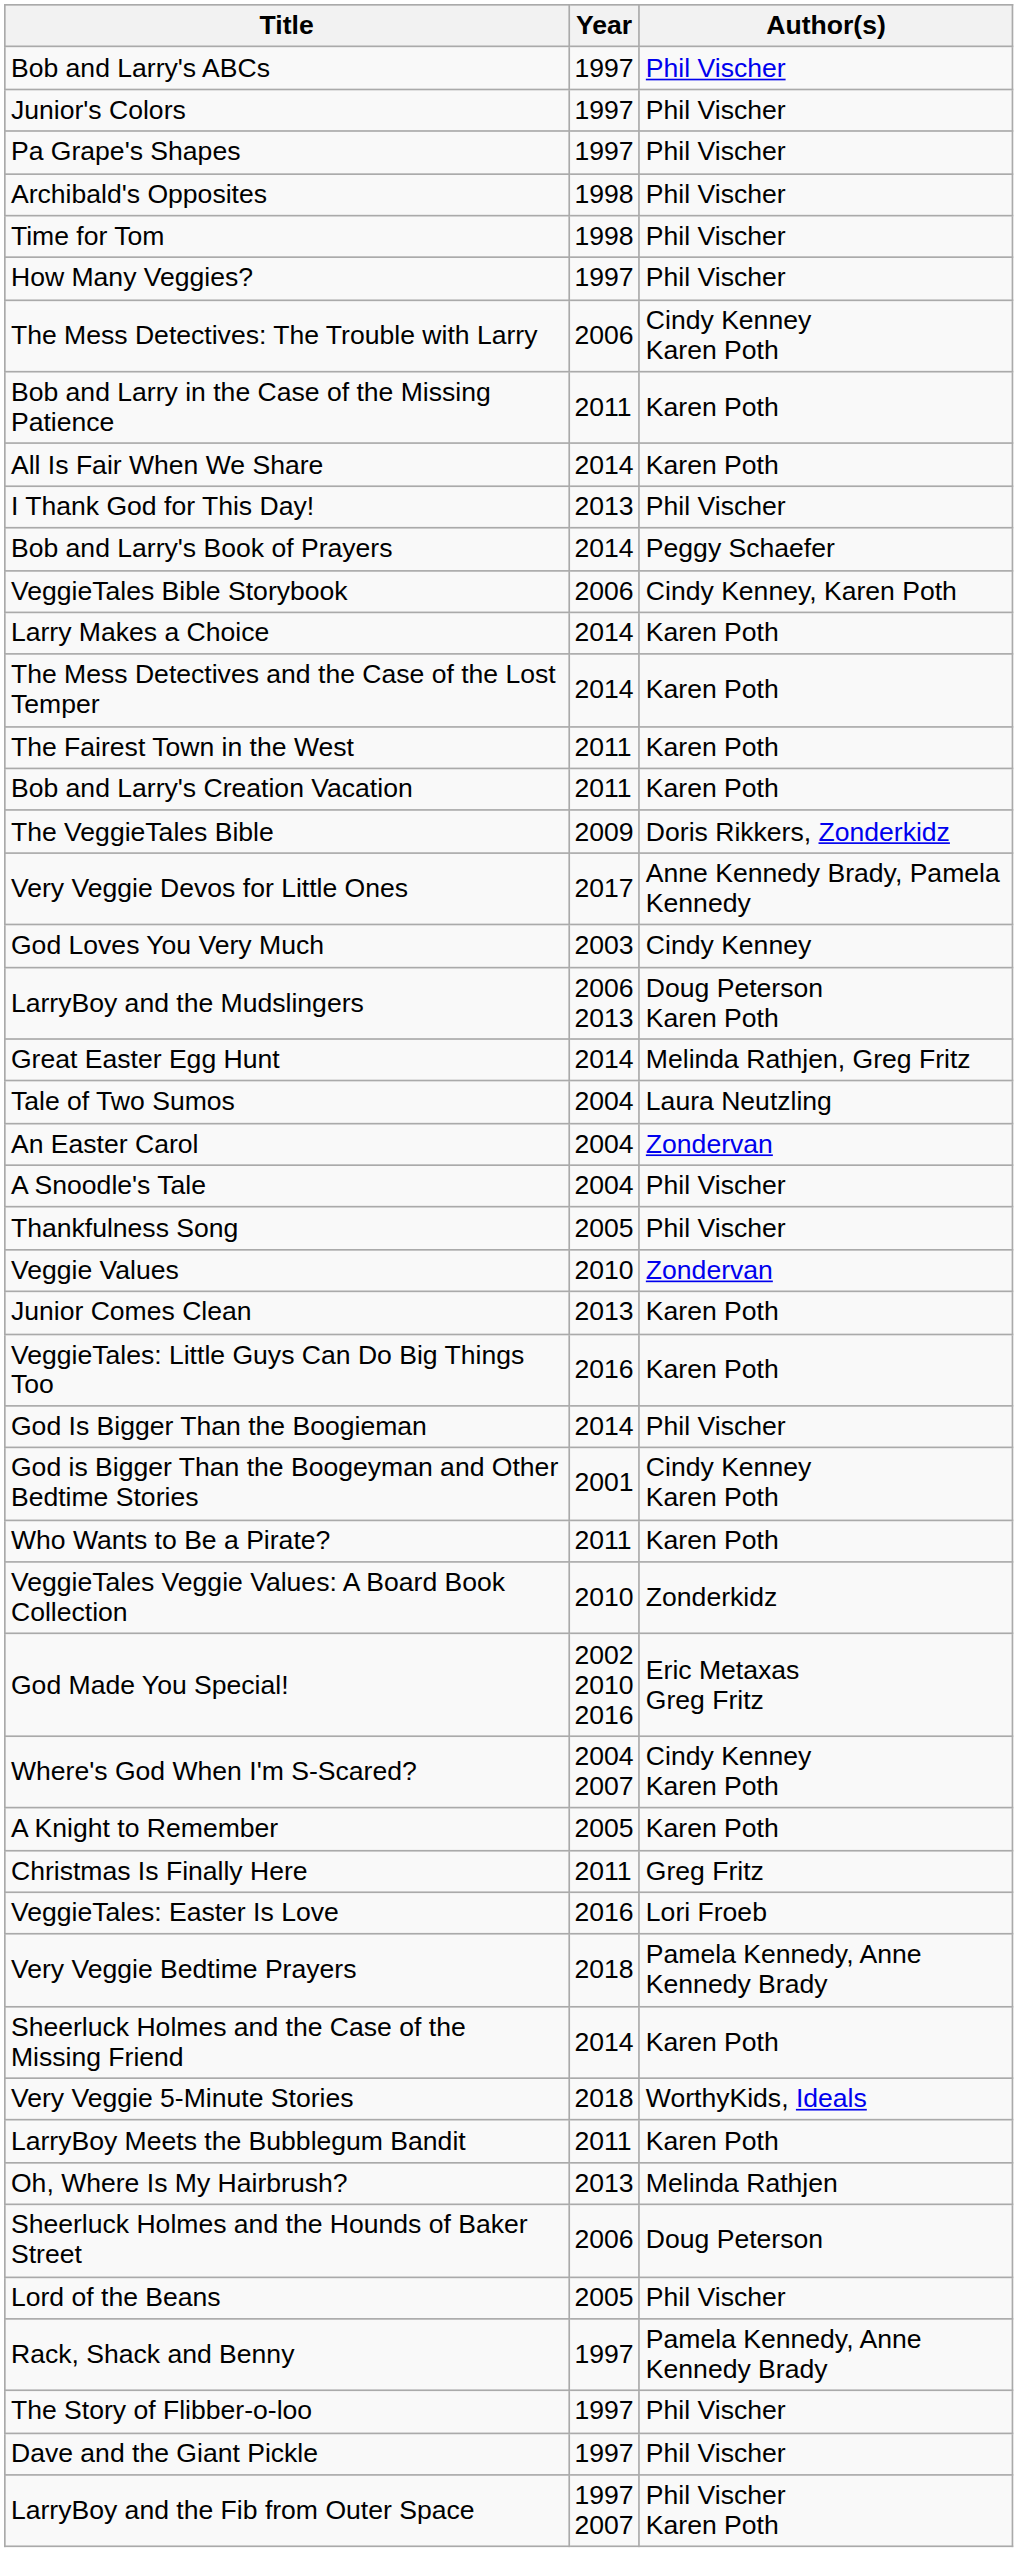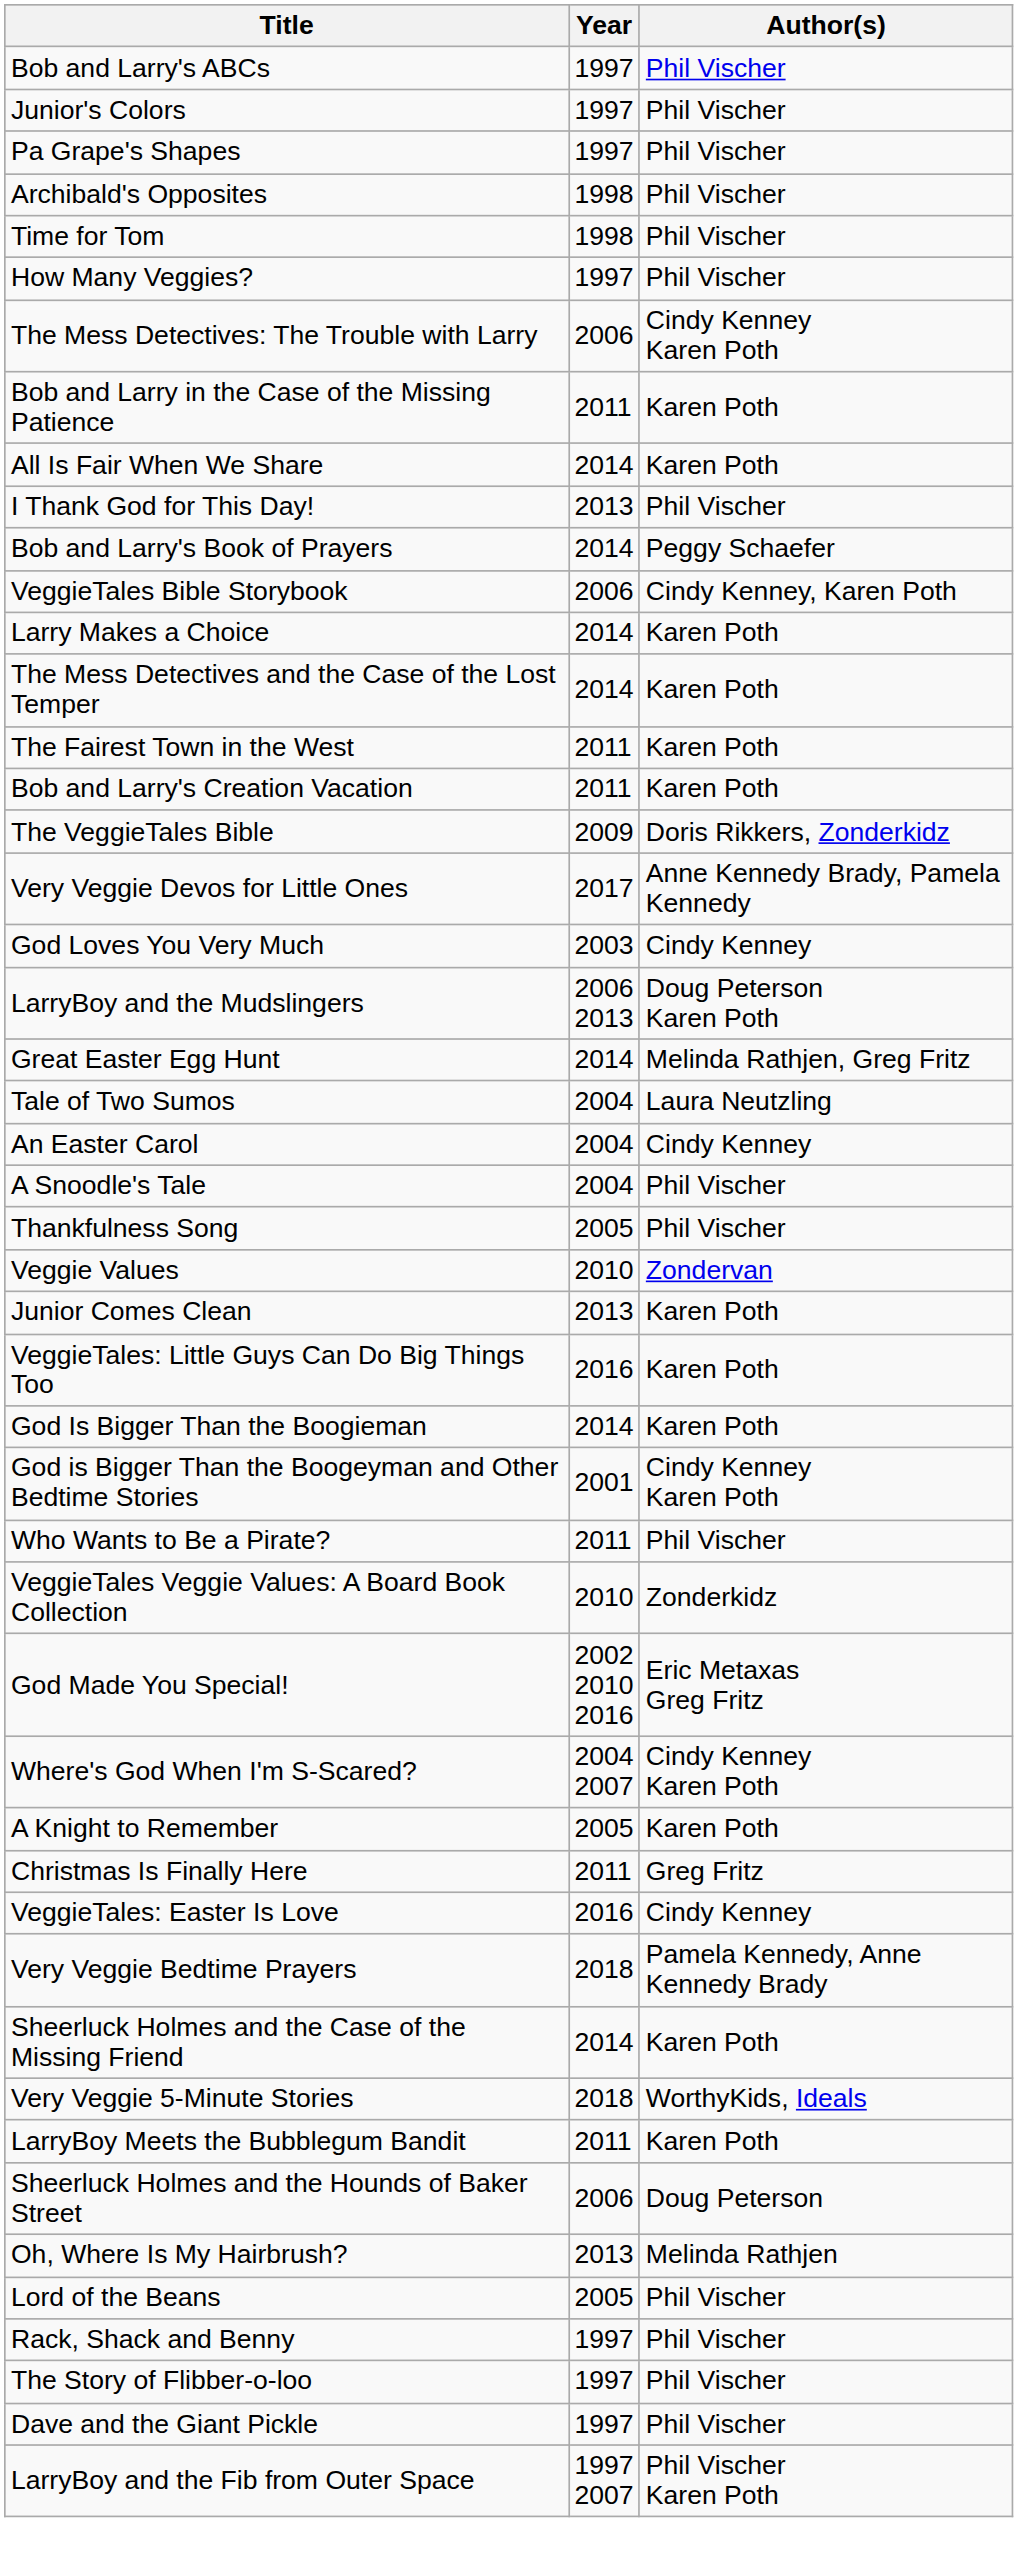 <table class="wikitable sortable mw-collapsible">
 <tr>
 <th>Title</th>
 <th>Year</th>
 <th>Author(s)</th>
 </tr>
 <tr>
 <td>Bob and Larry's ABCs</td>
 <td>1997</td>
 <td><a href='#'>Phil Vischer</a></td>
 </tr>
 <tr>
 <td>Junior's Colors</td>
 <td>1997</td>
 <td>Phil Vischer</td>
 </tr>
 <tr>
 <td>Pa Grape's Shapes</td>
 <td>1997</td>
 <td>Phil Vischer</td>
 </tr>
 <tr>
 <td>Archibald's Opposites</td>
 <td>1998</td>
 <td>Phil Vischer</td>
 </tr>
 <tr>
 <td>Time for Tom</td>
 <td>1998</td>
 <td>Phil Vischer</td>
 </tr>
 <tr>
 <td>How Many Veggies?</td>
 <td>1997</td>
 <td>Phil Vischer</td>
 </tr>
 <tr>
 <td>The Mess Detectives: The Trouble with Larry</td>
 <td>2006</td>
 <td>Cindy Kenney<br>Karen Poth</td>
 </tr>
 <tr>
 <td>Bob and Larry in the Case of the Missing Patience</td>
 <td>2011</td>
 <td>Karen Poth</td>
 </tr>
 <tr>
 <td>All Is Fair When We Share</td>
 <td>2014</td>
 <td>Karen Poth</td>
 </tr>
 <tr>
 <td>I Thank God for This Day!</td>
 <td>2013</td>
 <td>Phil Vischer</td>
 </tr>
 <tr>
 <td>Bob and Larry's Book of Prayers</td>
 <td>2014</td>
 <td>Peggy Schaefer</td>
 </tr>
 <tr>
 <td>VeggieTales Bible Storybook</td>
 <td>2006</td>
 <td>Cindy Kenney, Karen Poth</td>
 </tr>
 <tr>
 <td>Larry Makes a Choice</td>
 <td>2014</td>
 <td>Karen Poth</td>
 </tr>
 <tr>
 <td>The Mess Detectives and the Case of the Lost Temper</td>
 <td>2014</td>
 <td>Karen Poth</td>
 </tr>
 <tr>
 <td>The Fairest Town in the West</td>
 <td>2011</td>
 <td>Karen Poth</td>
 </tr>
 <tr>
 <td>Bob and Larry's Creation Vacation</td>
 <td>2011</td>
 <td>Karen Poth</td>
 </tr>
 <tr>
 <td>The VeggieTales Bible</td>
 <td>2009</td>
 <td>Doris Rikkers, <a href='#'>Zonderkidz</a></td>
 </tr>
 <tr>
 <td>Very Veggie Devos for Little Ones</td>
 <td>2017</td>
 <td>Anne Kennedy Brady, Pamela Kennedy</td>
 </tr>
 <tr>
 <td>God Loves You Very Much</td>
 <td>2003</td>
 <td>Cindy Kenney</td>
 </tr>
 <tr>
 <td>LarryBoy and the Mudslingers</td>
 <td>2006<br>2013</td>
 <td>Doug Peterson<br>Karen Poth</td>
 </tr>
 <tr>
 <td>Great Easter Egg Hunt</td>
 <td>2014</td>
 <td>Melinda Rathjen, Greg Fritz</td>
 </tr>
 <tr>
 <td>Tale of Two Sumos</td>
 <td>2004</td>
 <td>Laura Neutzling</td>
 </tr>
 <tr>
 <td>An Easter Carol</td>
 <td>2004</td>
-<td><a href='#'>Zondervan</a></td>
+<td>Cindy Kenney</td>
 </tr>
 <tr>
 <td>A Snoodle's Tale</td>
 <td>2004</td>
 <td>Phil Vischer</td>
 </tr>
 <tr>
 <td>Thankfulness Song</td>
 <td>2005</td>
 <td>Phil Vischer</td>
 </tr>
 <tr>
 <td>Veggie Values</td>
 <td>2010</td>
 <td><a href='#'>Zondervan</a></td>
 </tr>
 <tr>
 <td>Junior Comes Clean</td>
 <td>2013</td>
 <td>Karen Poth</td>
 </tr>
 <tr>
 <td>VeggieTales: Little Guys Can Do Big Things Too</td>
 <td>2016</td>
 <td>Karen Poth</td>
 </tr>
 <tr>
 <td>God Is Bigger Than the Boogieman</td>
 <td>2014</td>
-<td>Phil Vischer</td>
+<td>Karen Poth</td>
 </tr>
 <tr>
 <td>God is Bigger Than the Boogeyman and Other Bedtime Stories</td>
 <td>2001</td>
 <td>Cindy Kenney<br>Karen Poth</td>
 </tr>
 <tr>
 <td>Who Wants to Be a Pirate?</td>
 <td>2011</td>
-<td>Karen Poth</td>
+<td>Phil Vischer</td>
 </tr>
 <tr>
 <td>VeggieTales Veggie Values: A Board Book Collection</td>
 <td>2010</td>
 <td>Zonderkidz</td>
 </tr>
 <tr>
 <td>God Made You Special!</td>
 <td>2002<br>2010<br>2016</td>
 <td>Eric Metaxas<br>Greg Fritz</td>
 </tr>
 <tr>
 <td>Where's God When I'm S-Scared?</td>
 <td>2004<br>2007</td>
 <td>Cindy Kenney<br>Karen Poth</td>
 </tr>
 <tr>
 <td>A Knight to Remember</td>
 <td>2005</td>
 <td>Karen Poth</td>
 </tr>
 <tr>
 <td>Christmas Is Finally Here</td>
 <td>2011</td>
 <td>Greg Fritz</td>
 </tr>
 <tr>
 <td>VeggieTales: Easter Is Love</td>
 <td>2016</td>
-<td>Lori Froeb</td>
+<td>Cindy Kenney</td>
 </tr>
 <tr>
 <td>Very Veggie Bedtime Prayers</td>
 <td>2018</td>
 <td>Pamela Kennedy, Anne Kennedy Brady</td>
 </tr>
 <tr>
 <td>Sheerluck Holmes and the Case of the Missing Friend</td>
 <td>2014</td>
 <td>Karen Poth</td>
 </tr>
 <tr>
 <td>Very Veggie 5-Minute Stories</td>
 <td>2018</td>
 <td>WorthyKids, <a href='#'>Ideals</a></td>
 </tr>
 <tr>
 <td>LarryBoy Meets the Bubblegum Bandit</td>
 <td>2011</td>
 <td>Karen Poth</td>
 </tr>
 <tr>
+<td>Sheerluck Holmes and the Hounds of Baker Street</td>
+<td>2006</td>
+<td>Doug Peterson</td>
+</tr>
+<tr>
 <td>Oh, Where Is My Hairbrush?</td>
 <td>2013</td>
 <td>Melinda Rathjen</td>
-</tr>
-<tr>
-<td>Sheerluck Holmes and the Hounds of Baker Street</td>
-<td>2006</td>
-<td>Doug Peterson</td>
 </tr>
 <tr>
 <td>Lord of the Beans</td>
 <td>2005</td>
 <td>Phil Vischer</td>
 </tr>
 <tr>
 <td>Rack, Shack and Benny</td>
 <td>1997</td>
-<td>Pamela Kennedy, Anne Kennedy Brady</td>
+<td>Phil Vischer</td>
 </tr>
 <tr>
 <td>The Story of Flibber-o-loo</td>
 <td>1997</td>
 <td>Phil Vischer</td>
 </tr>
 <tr>
 <td>Dave and the Giant Pickle</td>
 <td>1997</td>
 <td>Phil Vischer</td>
 </tr>
 <tr>
 <td>LarryBoy and the Fib from Outer Space</td>
 <td>1997<br>2007</td>
 <td>Phil Vischer<br>Karen Poth</td>
 </tr>
 </table>
